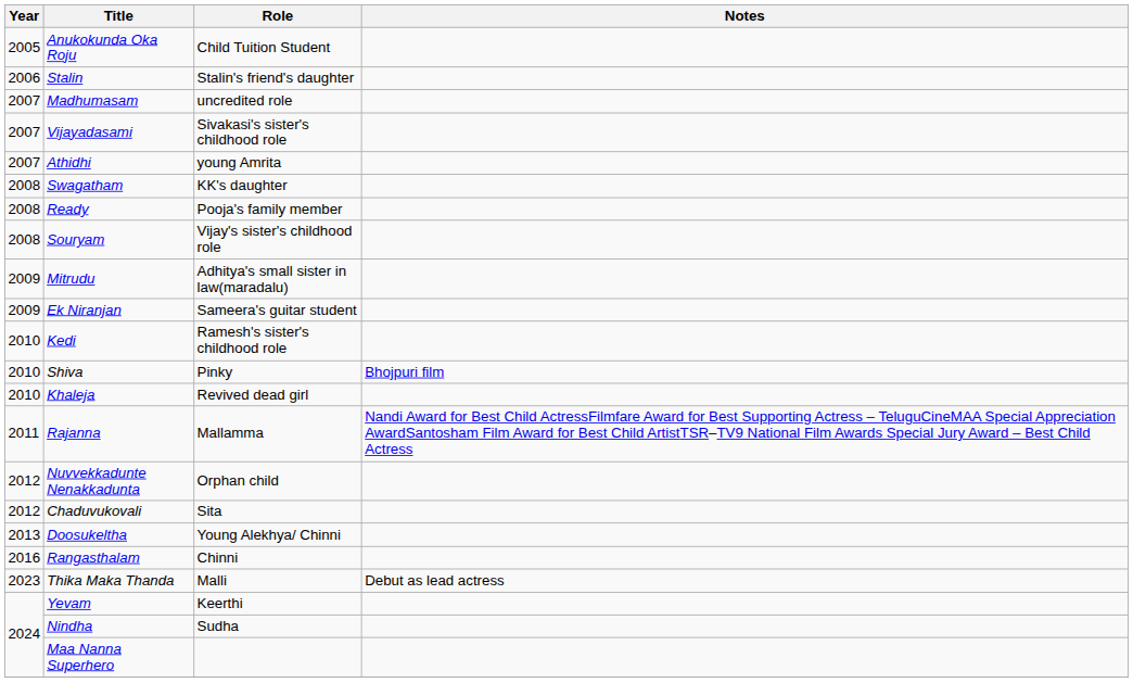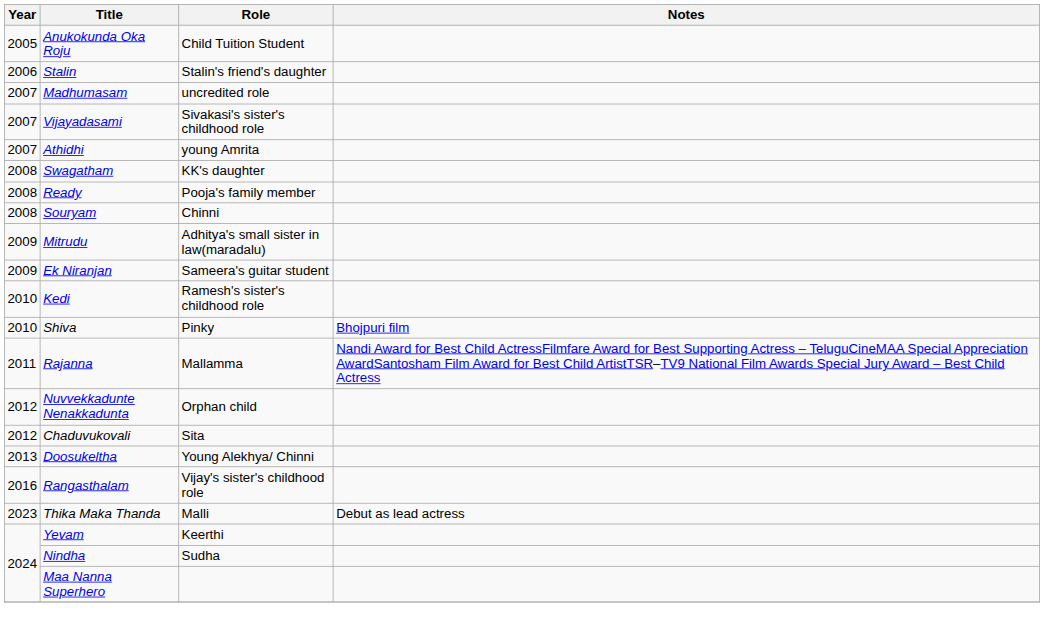 <table class="wikitable sortable">
 <tr style="background:#ccc; text-align:center;">
 <th>Year</th>
 <th>Title</th>
 <th>Role</th>
 <th>Notes</th>
 </tr>
 <tr>
 <td>2005</td>
 <td><em><a href='#'>Anukokunda Oka Roju</a></em></td>
 <td>Child Tuition Student</td>
 <td></td>
 </tr>
 <tr>
 <td>2006</td>
 <td><em><a href='#'>Stalin</a></em></td>
 <td>Stalin's friend's daughter</td>
 <td></td>
 </tr>
 <tr>
 <td>2007</td>
 <td><em><a href='#'>Madhumasam</a></em></td>
 <td>uncredited role</td>
 <td></td>
 </tr>
 <tr>
 <td>2007</td>
 <td><em><a href='#'>Vijayadasami</a></em></td>
 <td>Sivakasi's sister's childhood role</td>
 <td></td>
 </tr>
 <tr>
 <td>2007</td>
 <td><em><a href='#'>Athidhi</a></em></td>
 <td>young Amrita</td>
 <td></td>
 </tr>
 <tr>
 <td>2008</td>
 <td><em><a href='#'>Swagatham</a></em></td>
 <td>KK's daughter</td>
 <td></td>
 </tr>
 <tr>
 <td>2008</td>
 <td><em><a href='#'>Ready</a></em></td>
 <td>Pooja's family member</td>
 <td></td>
 </tr>
 <tr>
 <td>2008</td>
 <td><em><a href='#'>Souryam</a></em></td>
-<td>Vijay's sister's childhood role</td>
+<td>Chinni</td>
 <td></td>
 </tr>
 <tr>
 <td>2009</td>
 <td><em><a href='#'>Mitrudu</a></em></td>
 <td>Adhitya's small sister in law(maradalu)</td>
 <td></td>
 </tr>
 <tr>
 <td>2009</td>
 <td><em><a href='#'>Ek Niranjan</a></em></td>
 <td>Sameera's guitar student</td>
 <td></td>
 </tr>
 <tr>
 <td>2010</td>
 <td><em><a href='#'>Kedi</a></em></td>
 <td>Ramesh's sister's childhood role</td>
 <td></td>
 </tr>
 <tr>
 <td>2010</td>
 <td><em>Shiva</em></td>
 <td>Pinky</td>
 <td><a href='#'>Bhojpuri film</a></td>
-</tr>
-<tr>
-<td>2010</td>
-<td><em><a href='#'>Khaleja</a></em></td>
-<td>Revived dead girl</td>
-<td></td>
 </tr>
 <tr>
 <td>2011</td>
 <td><em><a href='#'>Rajanna</a></em></td>
 <td>Mallamma</td>
 <td><a href='#'>Nandi Award for Best Child Actress</a><a href='#'>Filmfare Award for Best Supporting Actress – Telugu</a><a href='#'>CineMAA Special Appreciation Award</a><a href='#'>Santosham Film Award for Best Child Artist</a><a href='#'>TSR</a>–<a href='#'>TV9 National Film Awards Special Jury Award – Best Child Actress</a></td>
 </tr>
 <tr>
 <td>2012</td>
 <td><em><a href='#'>Nuvvekkadunte Nenakkadunta</a></em></td>
 <td>Orphan child</td>
 <td></td>
 </tr>
 <tr>
 <td>2012</td>
 <td><em>Chaduvukovali</em></td>
 <td>Sita</td>
 <td></td>
 </tr>
 <tr>
 <td>2013</td>
 <td><em><a href='#'>Doosukeltha</a></em></td>
 <td>Young Alekhya/ Chinni</td>
 <td></td>
 </tr>
 <tr>
 <td>2016</td>
 <td><em><a href='#'>Rangasthalam</a></em></td>
-<td>Chinni</td>
+<td>Vijay's sister's childhood role</td>
 <td></td>
 </tr>
 <tr>
 <td>2023</td>
 <td><em>Thika Maka Thanda</em></td>
 <td>Malli</td>
 <td>Debut as lead actress</td>
 </tr>
 <tr>
 <td rowspan="3">2024</td>
 <td><em><a href='#'>Yevam</a></em></td>
 <td>Keerthi</td>
 <td></td>
 </tr>
 <tr>
 <td><em><a href='#'>Nindha</a></em></td>
 <td>Sudha</td>
 <td></td>
 </tr>
 <tr>
 <td><em><a href='#'>Maa Nanna Superhero</a></em></td>
 <td></td>
 <td></td>
 </tr>
 <tr>
 </tr>
 </table>
